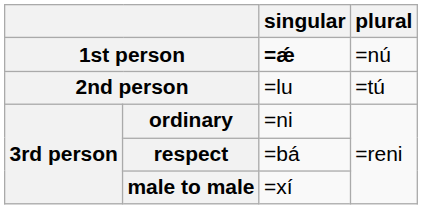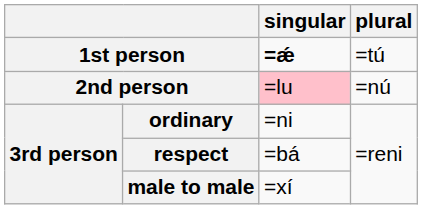 <table class="wikitable">
 <tr>
 <th colspan="2"></th>
 <th>singular</th>
 <th>plural</th>
 </tr>
 <tr>
 <th colspan="2">1st person</th>
 <td><strong>=ǽ</strong></td>
-<td>=nú</td>
+<td>=tú</td>
 </tr>
 <tr>
 <th colspan="2">2nd person</th>
-<td>=lu</td>
-<td>=tú</td>
+<td style="background: pink;">=lu</td>
+<td>=nú</td>
 </tr>
 <tr>
 <th rowspan="3">3rd person</th>
 <th>ordinary</th>
 <td>=ni</td>
 <td rowspan="3">=reni</td>
 </tr>
 <tr>
 <th>respect</th>
 <td>=bá</td>
 </tr>
 <tr>
 <th>male to male</th>
 <td>=xí</td>
 </tr>
 </table>
